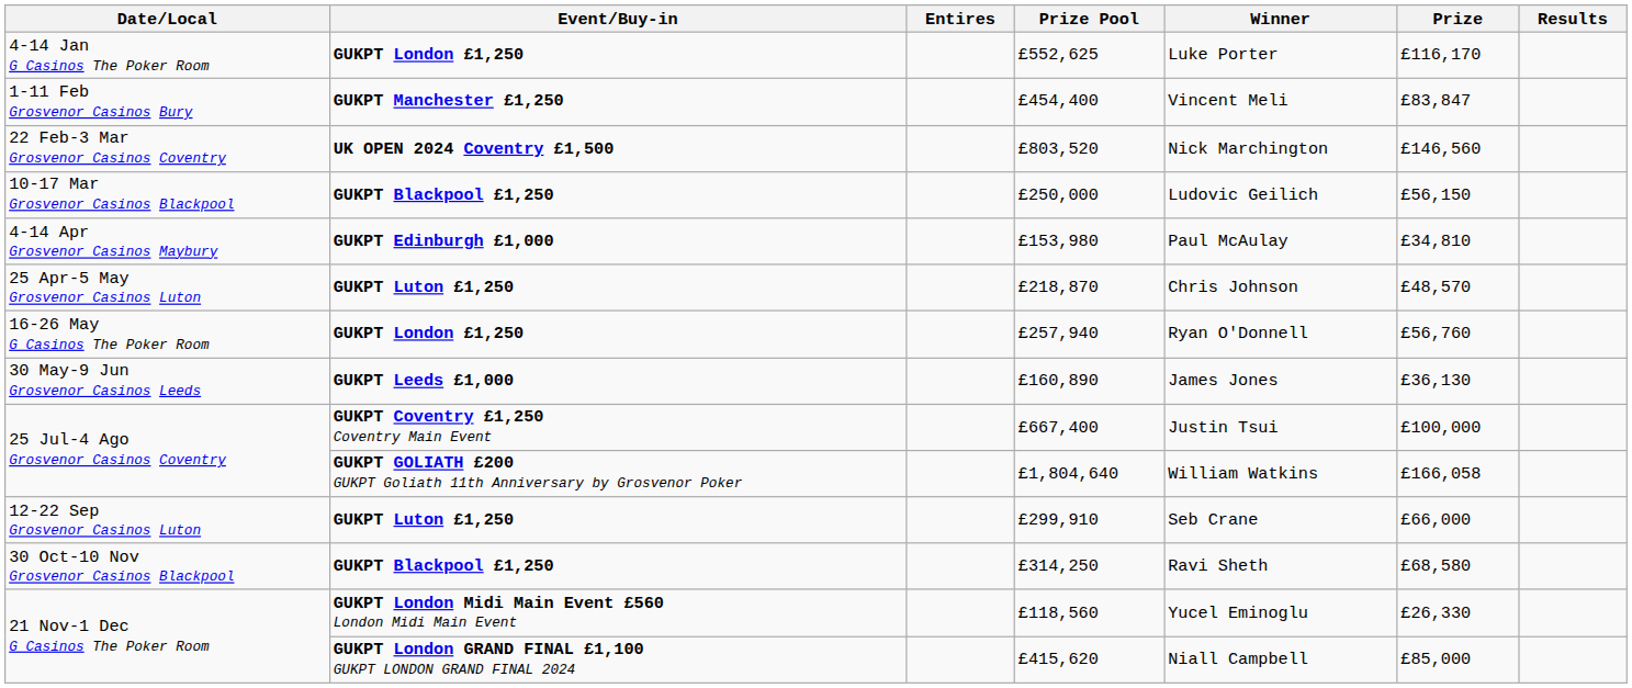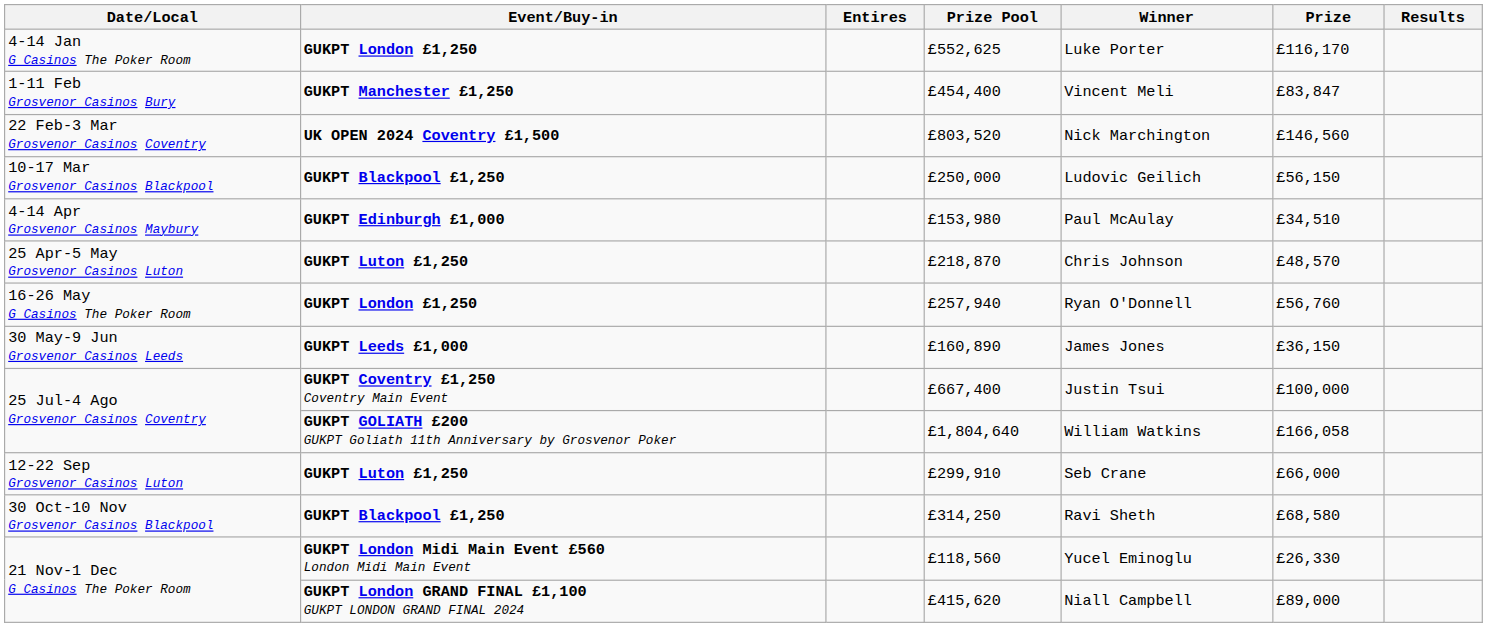 <table class="wikitable" width="100%">
 <tr>
 <th width="20%">Date/Local</th>
 <th !width="15%">Event/Buy-in</th>
 <th !width="10%">Entires</th>
 <th !width="10%">Prize Pool</th>
 <th !width="25%">Winner</th>
 <th !width="10%">Prize</th>
 <th !width="10%">Results</th>
 </tr>
 <tr>
 <td>4-14 Jan<br><small><em><a href='#'>G Casinos</a> The Poker Room</em></small></td>
 <td> <strong>GUKPT <a href='#'>London</a> £1,250</strong></td>
 <td></td>
 <td>£552,625</td>
 <td> Luke Porter</td>
 <td>£116,170</td>
 <td></td>
 </tr>
 <tr>
 <td>1-11 Feb<br><small><em><a href='#'>Grosvenor Casinos</a> <a href='#'>Bury</a></em></small></td>
 <td> <strong>GUKPT <a href='#'>Manchester</a> £1,250</strong><br></td>
 <td></td>
 <td>£454,400</td>
 <td> Vincent Meli</td>
 <td>£83,847</td>
 <td></td>
 </tr>
 <tr>
 <td>22 Feb-3 Mar<br><small><em><a href='#'>Grosvenor Casinos</a> <a href='#'>Coventry</a></em></small></td>
 <td> <strong>UK OPEN 2024 <a href='#'>Coventry</a> £1,500</strong></td>
 <td></td>
 <td>£803,520</td>
 <td> Nick Marchington</td>
 <td>£146,560</td>
 <td></td>
 </tr>
 <tr>
 <td>10-17 Mar<br><small><em><a href='#'>Grosvenor Casinos</a> <a href='#'>Blackpool</a></em></small></td>
 <td> <strong>GUKPT <a href='#'>Blackpool</a> £1,250</strong></td>
 <td></td>
 <td>£250,000</td>
 <td> Ludovic Geilich</td>
 <td>£56,150</td>
 <td></td>
 </tr>
 <tr>
 <td>4-14 Apr<br><small><em><a href='#'>Grosvenor Casinos</a> <a href='#'>Maybury</a></em></small></td>
 <td> <strong>GUKPT <a href='#'>Edinburgh</a> £1,000</strong></td>
 <td></td>
 <td>£153,980</td>
 <td> Paul McAulay</td>
-<td>£34,810</td>
+<td>£34,510</td>
 <td></td>
 </tr>
 <tr>
 <td>25 Apr-5 May<br><small><em><a href='#'>Grosvenor Casinos</a> <a href='#'>Luton</a></em></small></td>
 <td> <strong>GUKPT <a href='#'>Luton</a> £1,250</strong></td>
 <td></td>
 <td>£218,870</td>
 <td> Chris Johnson</td>
 <td>£48,570</td>
 <td></td>
 </tr>
 <tr>
 <td>16-26 May<br><small><em><a href='#'>G Casinos</a> The Poker Room</em></small></td>
 <td> <strong>GUKPT <a href='#'>London</a> £1,250</strong><br></td>
 <td></td>
 <td>£257,940</td>
 <td> Ryan O'Donnell</td>
 <td>£56,760</td>
 <td></td>
 </tr>
 <tr>
 <td>30 May-9 Jun<br><small><em><a href='#'>Grosvenor Casinos</a> <a href='#'>Leeds</a></em></small></td>
 <td> <strong>GUKPT <a href='#'>Leeds</a> £1,000</strong></td>
 <td></td>
 <td>£160,890</td>
 <td> James Jones</td>
-<td>£36,130</td>
+<td>£36,150</td>
 <td></td>
 </tr>
 <tr>
 <td rowspan="2">25 Jul-4 Ago<br><small><em><a href='#'>Grosvenor Casinos</a> <a href='#'>Coventry</a></em></small></td>
 <td> <strong>GUKPT <a href='#'>Coventry</a> £1,250</strong><br><small><em>Coventry Main Event</em></small></td>
 <td></td>
 <td>£667,400</td>
 <td> Justin Tsui</td>
 <td>£100,000</td>
 <td></td>
 </tr>
 <tr>
 <td> <strong>GUKPT <a href='#'>GOLIATH</a> £200</strong><br><small><em>GUKPT Goliath 11th Anniversary by Grosvenor Poker</em></small></td>
 <td></td>
 <td>£1,804,640</td>
 <td> William Watkins</td>
 <td>£166,058</td>
 <td></td>
 </tr>
 <tr>
 <td>12-22 Sep<br><small><em><a href='#'>Grosvenor Casinos</a> <a href='#'>Luton</a></em></small></td>
 <td> <strong>GUKPT <a href='#'>Luton</a> £1,250</strong></td>
 <td></td>
 <td>£299,910</td>
 <td> Seb Crane</td>
 <td>£66,000</td>
 <td></td>
 </tr>
 <tr>
 <td>30 Oct-10 Nov<br><small><em><a href='#'>Grosvenor Casinos</a> <a href='#'>Blackpool</a></em></small></td>
 <td> <strong>GUKPT <a href='#'>Blackpool</a> £1,250</strong></td>
 <td></td>
 <td>£314,250</td>
 <td> Ravi Sheth</td>
 <td>£68,580</td>
 <td></td>
 </tr>
 <tr>
 <td rowspan="2">21 Nov-1 Dec<br><small><em><a href='#'>G Casinos</a> The Poker Room</em></small></td>
 <td> <strong>GUKPT <a href='#'>London</a> Midi Main Event £560</strong><br><small><em>London Midi Main Event</em></small></td>
 <td></td>
 <td>£118,560</td>
 <td> Yucel Eminoglu</td>
 <td>£26,330</td>
 <td></td>
 </tr>
 <tr>
 <td> <strong>GUKPT <a href='#'>London</a> GRAND FINAL £1,100</strong><br><small><em>GUKPT LONDON GRAND FINAL 2024</em></small></td>
 <td></td>
 <td>£415,620</td>
 <td> Niall Campbell</td>
-<td>£85,000</td>
+<td>£89,000</td>
 <td></td>
 </tr>
 </table>
